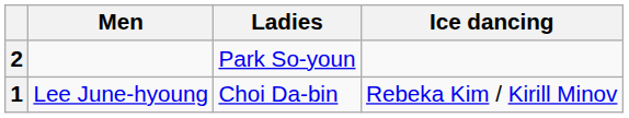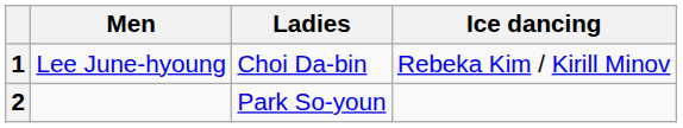 <table class="wikitable">
 <tr>
 <th></th>
 <th>Men</th>
 <th>Ladies</th>
 <th>Ice dancing</th>
 </tr>
 <tr>
+<th>1</th>
+<td><a href='#'>Lee June-hyoung</a></td>
+<td><a href='#'>Choi Da-bin</a></td>
+<td><a href='#'>Rebeka Kim</a> / <a href='#'>Kirill Minov</a></td>
+</tr>
+<tr>
 <th>2</th>
 <td></td>
 <td><a href='#'>Park So-youn</a></td>
 <td></td>
 </tr>
-<tr>
-<th>1</th>
-<td><a href='#'>Lee June-hyoung</a></td>
-<td><a href='#'>Choi Da-bin</a></td>
-<td><a href='#'>Rebeka Kim</a> / <a href='#'>Kirill Minov</a></td>
-</tr>
 </table>
